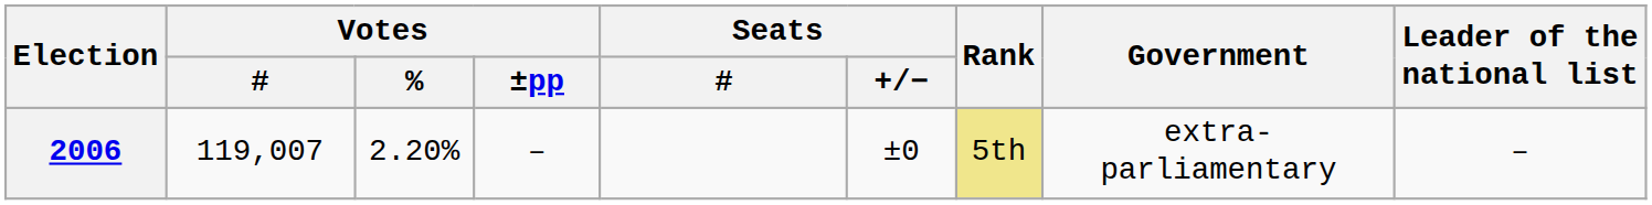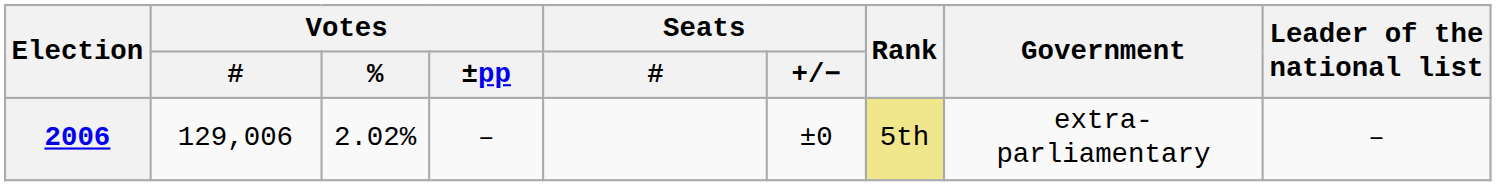 <table class="wikitable" style="text-align:center; line-height:16px;">
 <tr>
 <th rowspan="2" style="width:60px;">Election</th>
 <th colspan="3">Votes</th>
 <th colspan="2">Seats</th>
 <th rowspan="2" style="width:30px;">Rank</th>
 <th rowspan="2" style="width:145px;">Government</th>
 <th rowspan="2">Leader of the<br>national list</th>
 </tr>
 <tr>
 <th style="width:75px;">#</th>
 <th style="width:45px;">%</th>
 <th style="width:48px;">±<a href='#'>pp</a></th>
 <th style="width:100px;">#</th>
 <th style="width:40px;">+/−</th>
 </tr>
 <tr>
 <th><a href='#'>2006</a></th>
-<td>119,007</td>
-<td>2.20%</td>
+<td>129,006</td>
+<td>2.02%</td>
 <td>–</td>
 <td></td>
 <td>±0</td>
 <td style="background: khaki;">5th</td>
 <td>extra-parliamentary</td>
 <td>–</td>
 </tr>
 </table>
